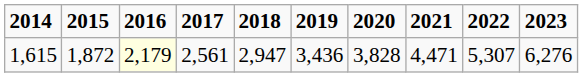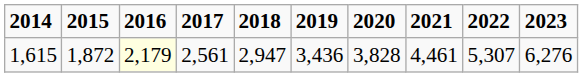 <table class="wikitable">
 <tr>
 <td><strong>2014</strong></td>
 <td><strong>2015</strong></td>
 <td><strong>2016</strong></td>
 <td><strong>2017</strong></td>
 <td><strong>2018</strong></td>
 <td><strong>2019</strong></td>
 <td><strong>2020</strong></td>
 <td><strong>2021</strong></td>
 <td><strong>2022</strong></td>
 <td><strong>2023</strong></td>
 </tr>
 <tr>
 <td>1,615</td>
 <td>1,872</td>
 <td style="background: lightyellow;">2,179</td>
 <td>2,561</td>
 <td>2,947</td>
 <td>3,436</td>
 <td>3,828</td>
-<td>4,471</td>
+<td>4,461</td>
 <td>5,307</td>
 <td>6,276</td>
 </tr>
 </table>
